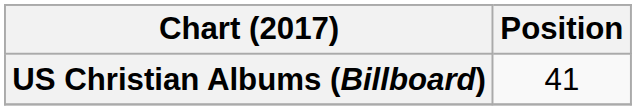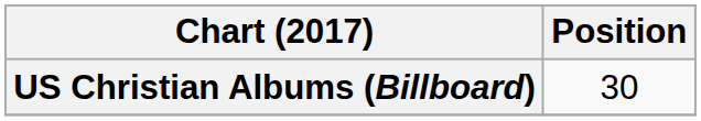 <table class="wikitable sortable plainrowheaders" style="text-align:center">
 <tr>
 <th scope="col">Chart (2017)</th>
 <th scope="col">Position</th>
 </tr>
 <tr>
 <th scope="row">US Christian Albums (<em>Billboard</em>)</th>
-<td>41</td>
+<td>30</td>
 </tr>
 <tr>
 </tr>
 </table>
